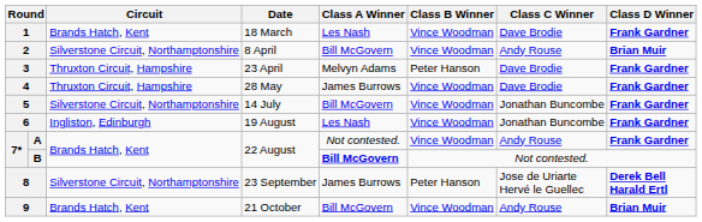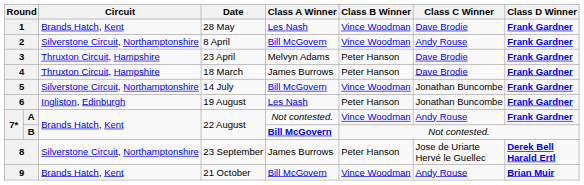 <table class="wikitable" style="font-size: 85%;">
 <tr>
 <th colspan=2>Round</th>
 <th>Circuit</th>
 <th>Date</th>
 <th>Class A Winner</th>
 <th>Class B Winner</th>
 <th>Class C Winner</th>
 <th>Class D Winner</th>
 </tr>
 <tr>
 <th colspan=2>1</th>
 <td><a href='#'>Brands Hatch</a>, <a href='#'>Kent</a></td>
-<td>18 March</td>
+<td>28 May</td>
 <td> <a href='#'>Les Nash</a></td>
 <td> <a href='#'>Vince Woodman</a></td>
 <td> <a href='#'>Dave Brodie</a></td>
 <td> <strong><a href='#'>Frank Gardner</a></strong></td>
 </tr>
 <tr>
 <th colspan=2>2</th>
 <td><a href='#'>Silverstone Circuit</a>, <a href='#'>Northamptonshire</a></td>
 <td>8 April</td>
 <td> <a href='#'>Bill McGovern</a></td>
 <td> <a href='#'>Vince Woodman</a></td>
 <td> <a href='#'>Andy Rouse</a></td>
-<td> <strong><a href='#'>Brian Muir</a></strong></td>
+<td> <strong><a href='#'>Frank Gardner</a></strong></td>
 </tr>
 <tr>
 <th colspan=2>3</th>
 <td><a href='#'>Thruxton Circuit</a>, <a href='#'>Hampshire</a></td>
 <td>23 April</td>
 <td> Melvyn Adams</td>
 <td> Peter Hanson</td>
 <td> <a href='#'>Dave Brodie</a></td>
 <td> <strong><a href='#'>Frank Gardner</a></strong></td>
 </tr>
 <tr>
 <th colspan=2>4</th>
 <td><a href='#'>Thruxton Circuit</a>, <a href='#'>Hampshire</a></td>
-<td>28 May</td>
+<td>18 March</td>
 <td> James Burrows</td>
-<td> <a href='#'>Vince Woodman</a></td>
+<td> Peter Hanson</td>
 <td> <a href='#'>Dave Brodie</a></td>
 <td> <strong><a href='#'>Frank Gardner</a></strong></td>
 </tr>
 <tr>
 <th colspan=2>5</th>
 <td><a href='#'>Silverstone Circuit</a>, <a href='#'>Northamptonshire</a></td>
 <td>14 July</td>
 <td> <a href='#'>Bill McGovern</a></td>
 <td> <a href='#'>Vince Woodman</a></td>
 <td> Jonathan Buncombe</td>
 <td> <strong><a href='#'>Frank Gardner</a></strong></td>
 </tr>
 <tr>
 <th colspan=2>6</th>
 <td><a href='#'>Ingliston</a>, <a href='#'>Edinburgh</a></td>
 <td>19 August</td>
 <td> <a href='#'>Les Nash</a></td>
-<td> <a href='#'>Vince Woodman</a></td>
+<td> Peter Hanson</td>
 <td> Jonathan Buncombe</td>
 <td> <strong><a href='#'>Frank Gardner</a></strong></td>
 </tr>
 <tr>
 <th rowspan=2>7*</th>
 <th>A</th>
 <td rowspan=2><a href='#'>Brands Hatch</a>, <a href='#'>Kent</a></td>
 <td rowspan=2>22 August</td>
 <td align=center><em>Not contested.</em></td>
 <td> <a href='#'>Vince Woodman</a></td>
 <td> <a href='#'>Andy Rouse</a></td>
 <td> <strong><a href='#'>Frank Gardner</a></strong></td>
 </tr>
 <tr>
 <th>B</th>
 <td> <strong><a href='#'>Bill McGovern</a></strong></td>
 <td colspan=3 align=center><em>Not contested.</em></td>
 </tr>
 <tr>
 <th colspan=2>8</th>
 <td><a href='#'>Silverstone Circuit</a>, <a href='#'>Northamptonshire</a></td>
 <td>23 September</td>
 <td> James Burrows</td>
 <td> Peter Hanson</td>
 <td> Jose de Uriarte<br> Hervé le Guellec</td>
 <td> <strong><a href='#'>Derek Bell</a></strong><br> <strong><a href='#'>Harald Ertl</a></strong></td>
 </tr>
 <tr>
 <th colspan=2>9</th>
 <td><a href='#'>Brands Hatch</a>, <a href='#'>Kent</a></td>
 <td>21 October</td>
 <td> <a href='#'>Bill McGovern</a></td>
 <td> <a href='#'>Vince Woodman</a></td>
 <td> <a href='#'>Andy Rouse</a></td>
 <td> <strong><a href='#'>Brian Muir</a></strong></td>
 </tr>
 </table>
